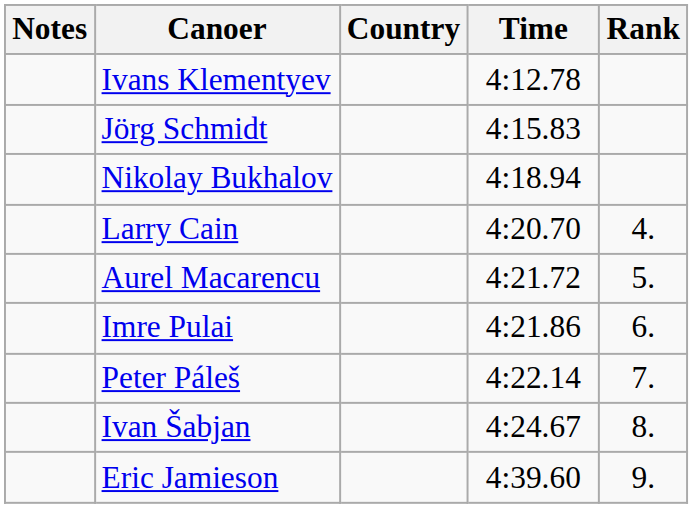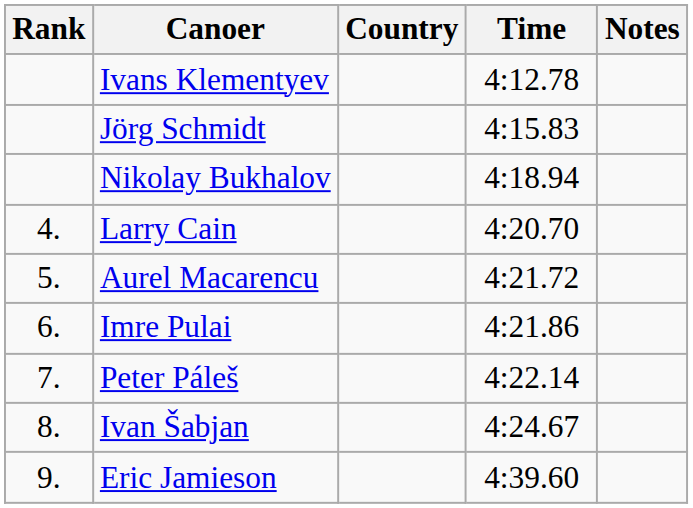 <table class="wikitable sortable" style="text-align:center">
 <tr>
-<th>Notes</th>
+<th>Rank</th>
 <th>Canoer</th>
 <th>Country</th>
 <th>Time</th>
-<th>Rank</th>
+<th>Notes</th>
 </tr>
 <tr>
 <td></td>
 <td align=left athlete><a href='#'>Ivans Klementyev</a></td>
 <td align=left athlete></td>
 <td width=60>4:12.78</td>
 <td></td>
 </tr>
 <tr>
 <td></td>
 <td align=left athlete><a href='#'>Jörg Schmidt</a></td>
 <td align=left athlete></td>
 <td>4:15.83</td>
 <td></td>
 </tr>
 <tr>
 <td></td>
 <td align=left athlete><a href='#'>Nikolay Bukhalov</a></td>
 <td align=left athlete></td>
 <td>4:18.94</td>
 <td></td>
 </tr>
 <tr>
-<td></td>
+<td>4.</td>
 <td align=left athlete><a href='#'>Larry Cain</a></td>
 <td align=left athlete></td>
 <td>4:20.70</td>
-<td>4.</td>
+<td></td>
 </tr>
 <tr>
-<td></td>
+<td>5.</td>
 <td align=left athlete><a href='#'>Aurel Macarencu</a></td>
 <td align=left athlete></td>
 <td>4:21.72</td>
-<td>5.</td>
+<td></td>
 </tr>
 <tr>
-<td></td>
+<td>6.</td>
 <td align=left athlete><a href='#'>Imre Pulai</a></td>
 <td align=left athlete></td>
 <td>4:21.86</td>
-<td>6.</td>
+<td></td>
 </tr>
 <tr>
-<td></td>
+<td>7.</td>
 <td align=left athlete><a href='#'>Peter Páleš</a></td>
 <td align=left athlete></td>
 <td>4:22.14</td>
-<td>7.</td>
+<td></td>
 </tr>
 <tr>
-<td></td>
+<td>8.</td>
 <td align=left athlete><a href='#'>Ivan Šabjan</a></td>
 <td align=left athlete></td>
 <td>4:24.67</td>
-<td>8.</td>
+<td></td>
 </tr>
 <tr>
-<td></td>
+<td>9.</td>
 <td align=left athlete><a href='#'>Eric Jamieson</a></td>
 <td align=left athlete></td>
 <td>4:39.60</td>
-<td>9.</td>
+<td></td>
 </tr>
 </table>
